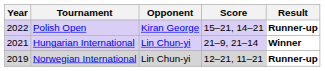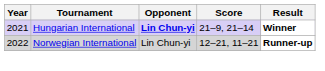 <table class="sortable wikitable" style="font-size: 90%;">
 <tr>
 <th>Year</th>
 <th>Tournament</th>
 <th>Opponent</th>
 <th>Score</th>
 <th>Result</th>
 </tr>
 <tr style="background:#D8CEF6">
-<td align="center">2022</td>
-<td align="left"><a href='#'>Polish Open</a></td>
-<td align="left"> <a href='#'>Kiran George</a></td>
-<td align="left">15–21, 14–21</td>
-<td style="text-align:left; background:white"> <strong>Runner-up</strong></td>
-</tr>
-<tr style="background:#D8CEF6">
 <td align="center">2021</td>
 <td align="left"><a href='#'>Hungarian International</a></td>
-<td align="left"> <a href='#'>Lin Chun-yi</a></td>
+<td align="left"><strong> <a href='#'>Lin Chun-yi</a></strong></td>
 <td align="left">21–9, 21–14</td>
 <td style="text-align:left; background:white"> <strong>Winner</strong></td>
 </tr>
 <tr style="background:#D5D5D5">
-<td align="center">2019</td>
+<td align="center">2022</td>
 <td align="left"><a href='#'>Norwegian International</a></td>
 <td align="left"> Lin Chun-yi</td>
 <td align="left">12–21, 11–21</td>
 <td style="text-align:left; background:white"> <strong>Runner-up</strong></td>
 </tr>
 </table>
